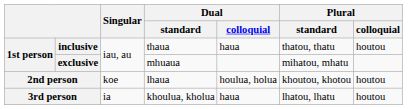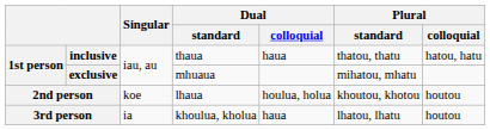 <table class="wikitable">
 <tr>
 <th rowspan="2" colspan="2"></th>
 <th rowspan="2">Singular</th>
 <th colspan="2">Dual</th>
 <th colspan="2">Plural</th>
 </tr>
 <tr>
 <th>standard</th>
 <th><a href='#'>colloquial</a></th>
 <th>standard</th>
 <th>colloquial</th>
 </tr>
 <tr>
 <th rowspan="2">1st person</th>
 <th>inclusive</th>
 <td rowspan="2">iau, au</td>
 <td>thaua</td>
 <td>haua</td>
 <td>thatou, thatu</td>
-<td>houtou</td>
+<td>hatou, hatu</td>
 </tr>
 <tr>
 <th>exclusive</th>
 <td>mhuaua</td>
 <td></td>
 <td>mihatou, mhatu</td>
 <td></td>
 </tr>
 <tr>
 <th colspan="2">2nd person</th>
 <td>koe</td>
 <td>lhaua</td>
 <td>houlua, holua</td>
 <td>khoutou, khotou</td>
 <td>houtou</td>
 </tr>
 <tr>
 <th colspan="2">3rd person</th>
 <td>ia</td>
 <td>khoulua, kholua</td>
 <td>haua</td>
 <td>lhatou, lhatu</td>
 <td>houtou</td>
 </tr>
 </table>
